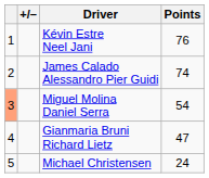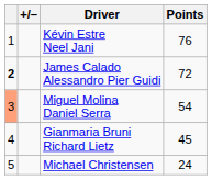 <table class="wikitable" style="font-size: 95%;">
 <tr>
 <th scope="col"></th>
 <th scope="col">+/–</th>
 <th scope="col">Driver</th>
 <th scope="col">Points</th>
 </tr>
 <tr>
 <td align="center">1</td>
 <td align="left"></td>
 <td> <a href='#'>Kévin Estre</a><br> <a href='#'>Neel Jani</a></td>
 <td align="center">76</td>
 </tr>
 <tr>
-<td align="center">2</td>
+<td align="center"><strong>2</strong></td>
 <td align="left"></td>
 <td> <a href='#'>James Calado</a><br> <a href='#'>Alessandro Pier Guidi</a></td>
-<td align="center">74</td>
+<td align="center">72</td>
 </tr>
 <tr>
 <td align="center" style="background: lightsalmon;">3</td>
 <td align="left"></td>
 <td> <a href='#'>Miguel Molina</a><br> <a href='#'>Daniel Serra</a></td>
 <td align="center">54</td>
 </tr>
 <tr>
 <td align="center">4</td>
 <td align="left"></td>
 <td> <a href='#'>Gianmaria Bruni</a><br> <a href='#'>Richard Lietz</a></td>
-<td align="center">47</td>
+<td align="center">45</td>
 </tr>
 <tr>
 <td align="center">5</td>
 <td align="left"></td>
 <td> <a href='#'>Michael Christensen</a></td>
 <td align="center">24</td>
 </tr>
 </table>
